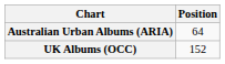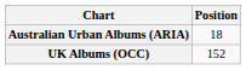 <table class="wikitable sortable plainrowheaders" style="text-align:center">
 <tr>
 <th scope="col">Chart</th>
 <th scope="col">Position</th>
 </tr>
 <tr>
 <th scope="row">Australian Urban Albums (ARIA)</th>
-<td>64</td>
+<td>18</td>
 </tr>
 <tr>
 <th scope="row">UK Albums (OCC)</th>
 <td>152</td>
 </tr>
 </table>
